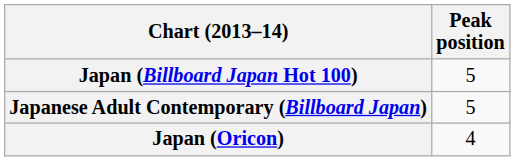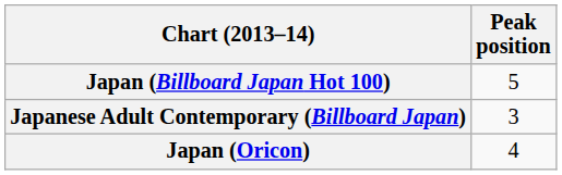 <table class="wikitable sortable plainrowheaders" style="text-align:center">
 <tr>
 <th scope="col">Chart (2013–14)</th>
 <th scope="col">Peak<br>position</th>
 </tr>
 <tr>
 <th scope="row">Japan (<a href='#'><em>Billboard Japan</em> Hot 100</a>)</th>
 <td>5</td>
 </tr>
 <tr>
 <th scope="row">Japanese Adult Contemporary (<em><a href='#'>Billboard Japan</a></em>)</th>
-<td>5</td>
+<td>3</td>
 </tr>
 <tr>
 <th scope="row">Japan (<a href='#'>Oricon</a>)</th>
 <td>4</td>
 </tr>
 </table>
